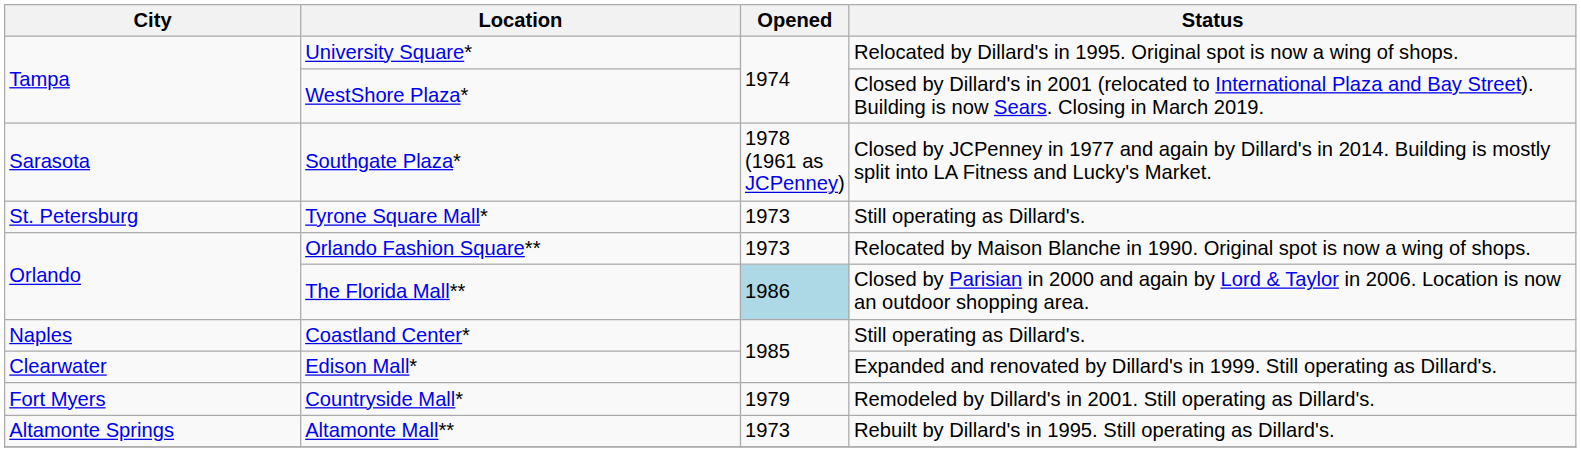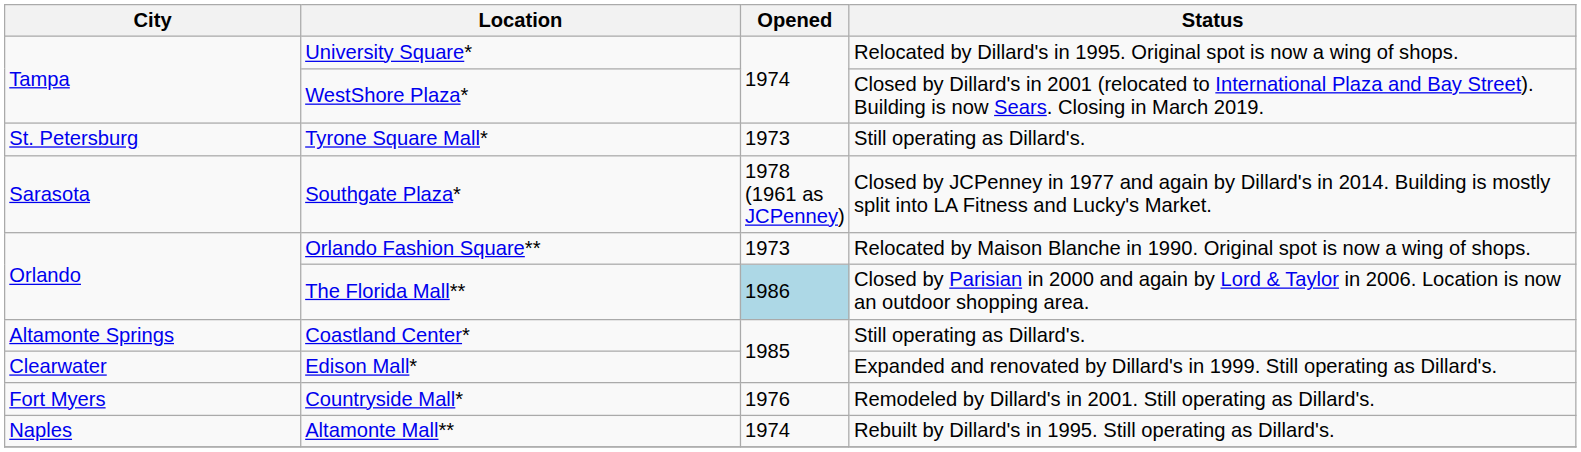 <table class="wikitable">
 <tr>
 <th style="width:20%;">City</th>
 <th style="width:30%;">Location</th>
 <th>Opened</th>
 <th style="width:60%;">Status</th>
 </tr>
 <tr>
 <td rowspan="2"><a href='#'>Tampa</a></td>
 <td><a href='#'>University Square</a>*</td>
 <td rowspan="2">1974</td>
 <td>Relocated by Dillard's in 1995. Original spot is now a wing of shops.</td>
 </tr>
 <tr>
 <td><a href='#'>WestShore Plaza</a>*</td>
 <td>Closed by Dillard's in 2001 (relocated to <a href='#'>International Plaza and Bay Street</a>). Building is now <a href='#'>Sears</a>. Closing in March 2019.</td>
 </tr>
 <tr>
+<td><a href='#'>St. Petersburg</a></td>
+<td><a href='#'>Tyrone Square Mall</a>*</td>
+<td>1973</td>
+<td>Still operating as Dillard's.</td>
+</tr>
+<tr>
 <td><a href='#'>Sarasota</a></td>
 <td><a href='#'>Southgate Plaza</a>*</td>
 <td>1978 (1961 as <a href='#'>JCPenney</a>)</td>
 <td>Closed by JCPenney in 1977 and again by Dillard's in 2014. Building is mostly split into LA Fitness and Lucky's Market.</td>
-</tr>
-<tr>
-<td><a href='#'>St. Petersburg</a></td>
-<td><a href='#'>Tyrone Square Mall</a>*</td>
-<td>1973</td>
-<td>Still operating as Dillard's.</td>
 </tr>
 <tr>
 <td rowspan="2"><a href='#'>Orlando</a></td>
 <td><a href='#'>Orlando Fashion Square</a>**</td>
 <td>1973</td>
 <td>Relocated by Maison Blanche in 1990. Original spot is now a wing of shops.</td>
 </tr>
 <tr>
 <td><a href='#'>The Florida Mall</a>**</td>
 <td style="background: lightblue;">1986</td>
 <td>Closed by <a href='#'>Parisian</a> in 2000 and again by <a href='#'>Lord & Taylor</a> in 2006. Location is now an outdoor shopping area.</td>
 </tr>
 <tr>
-<td><a href='#'>Naples</a></td>
+<td><a href='#'>Altamonte Springs</a></td>
 <td><a href='#'>Coastland Center</a>*</td>
 <td rowspan="2">1985</td>
 <td>Still operating as Dillard's.</td>
 </tr>
 <tr>
 <td><a href='#'>Clearwater</a></td>
 <td><a href='#'>Edison Mall</a>*</td>
 <td>Expanded and renovated by Dillard's in 1999. Still operating as Dillard's.</td>
 </tr>
 <tr>
 <td><a href='#'>Fort Myers</a></td>
 <td><a href='#'>Countryside Mall</a>*</td>
-<td>1979</td>
+<td>1976</td>
 <td>Remodeled by Dillard's in 2001. Still operating as Dillard's.</td>
 </tr>
 <tr>
-<td><a href='#'>Altamonte Springs</a></td>
+<td><a href='#'>Naples</a></td>
 <td><a href='#'>Altamonte Mall</a>**</td>
-<td>1973</td>
+<td>1974</td>
 <td>Rebuilt by Dillard's in 1995. Still operating as Dillard's.</td>
 </tr>
 <tr>
 </tr>
 </table>
